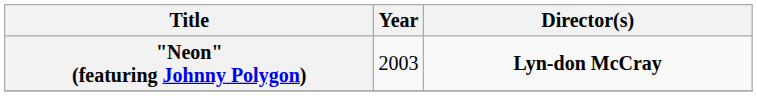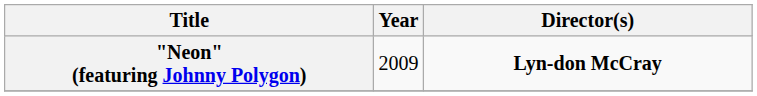 <table class="wikitable plainrowheaders" style="text-align:center;">
 <tr>
 <th scope="col" style="width:18em;">Title</th>
 <th scope="col">Year</th>
 <th scope="col" style="width:16em;">Director(s)</th>
 </tr>
 <tr>
 <th scope="row">"Neon"<br><span>(featuring <a href='#'>Johnny Polygon</a>)</span></th>
-<td>2003</td>
+<td>2009</td>
 <td><strong>Lyn-don McCray</strong></td>
 </tr>
 <tr>
 </tr>
 </table>
